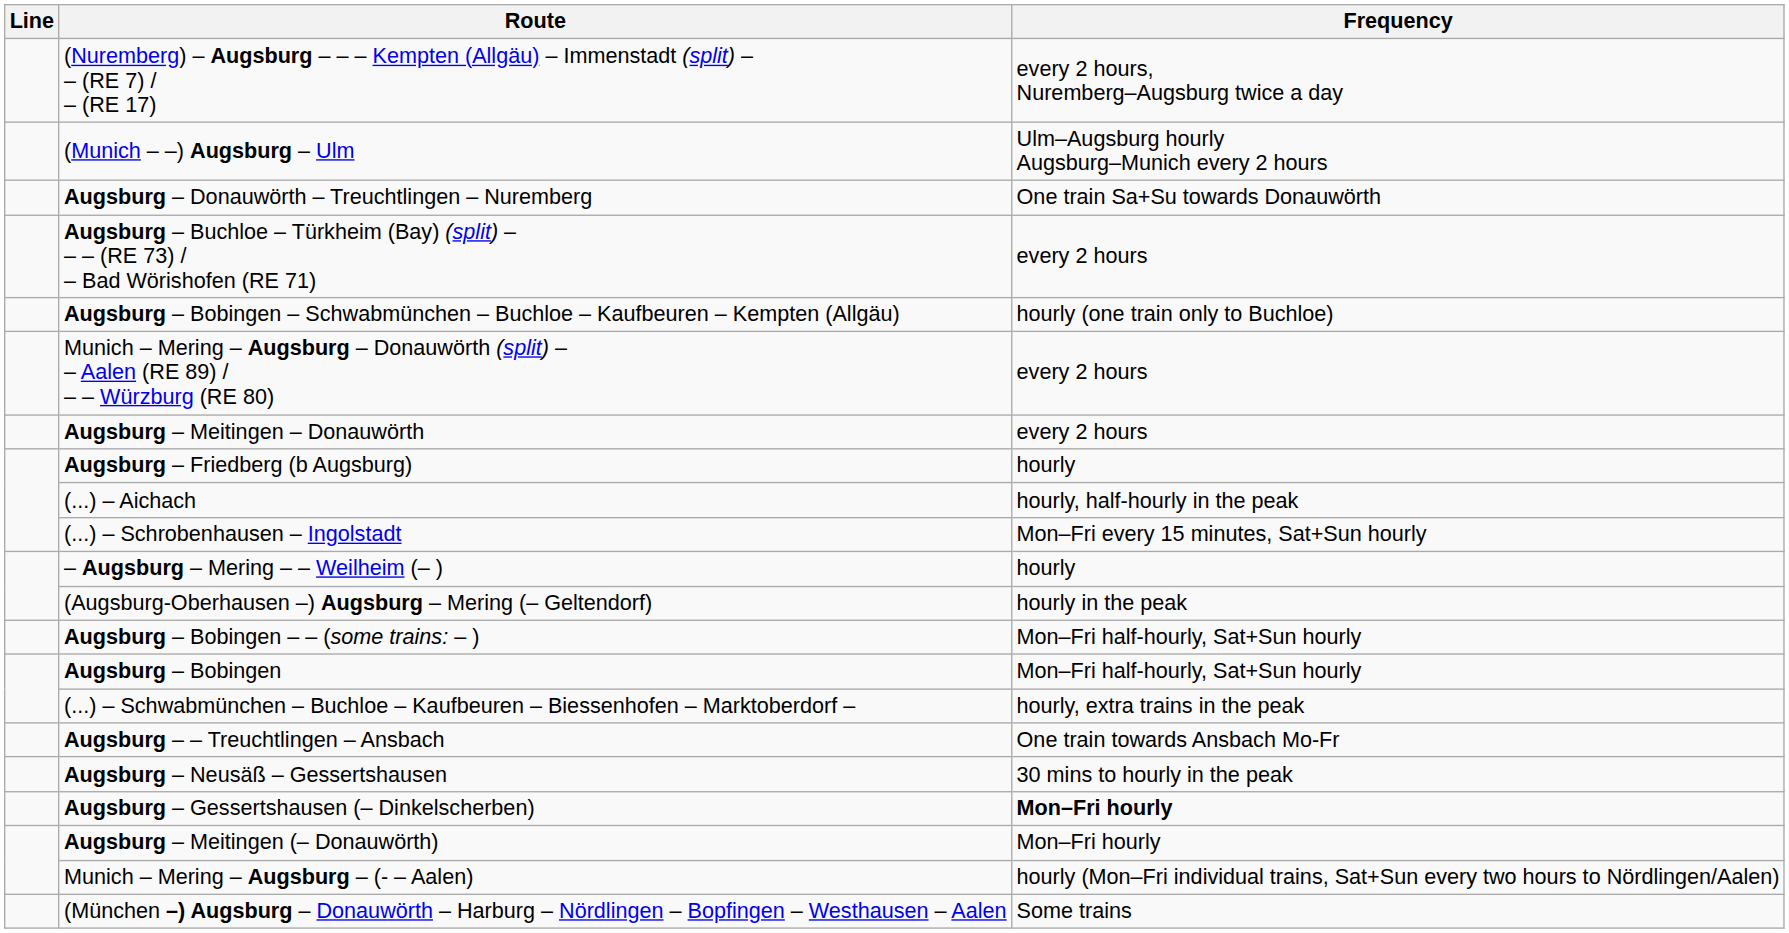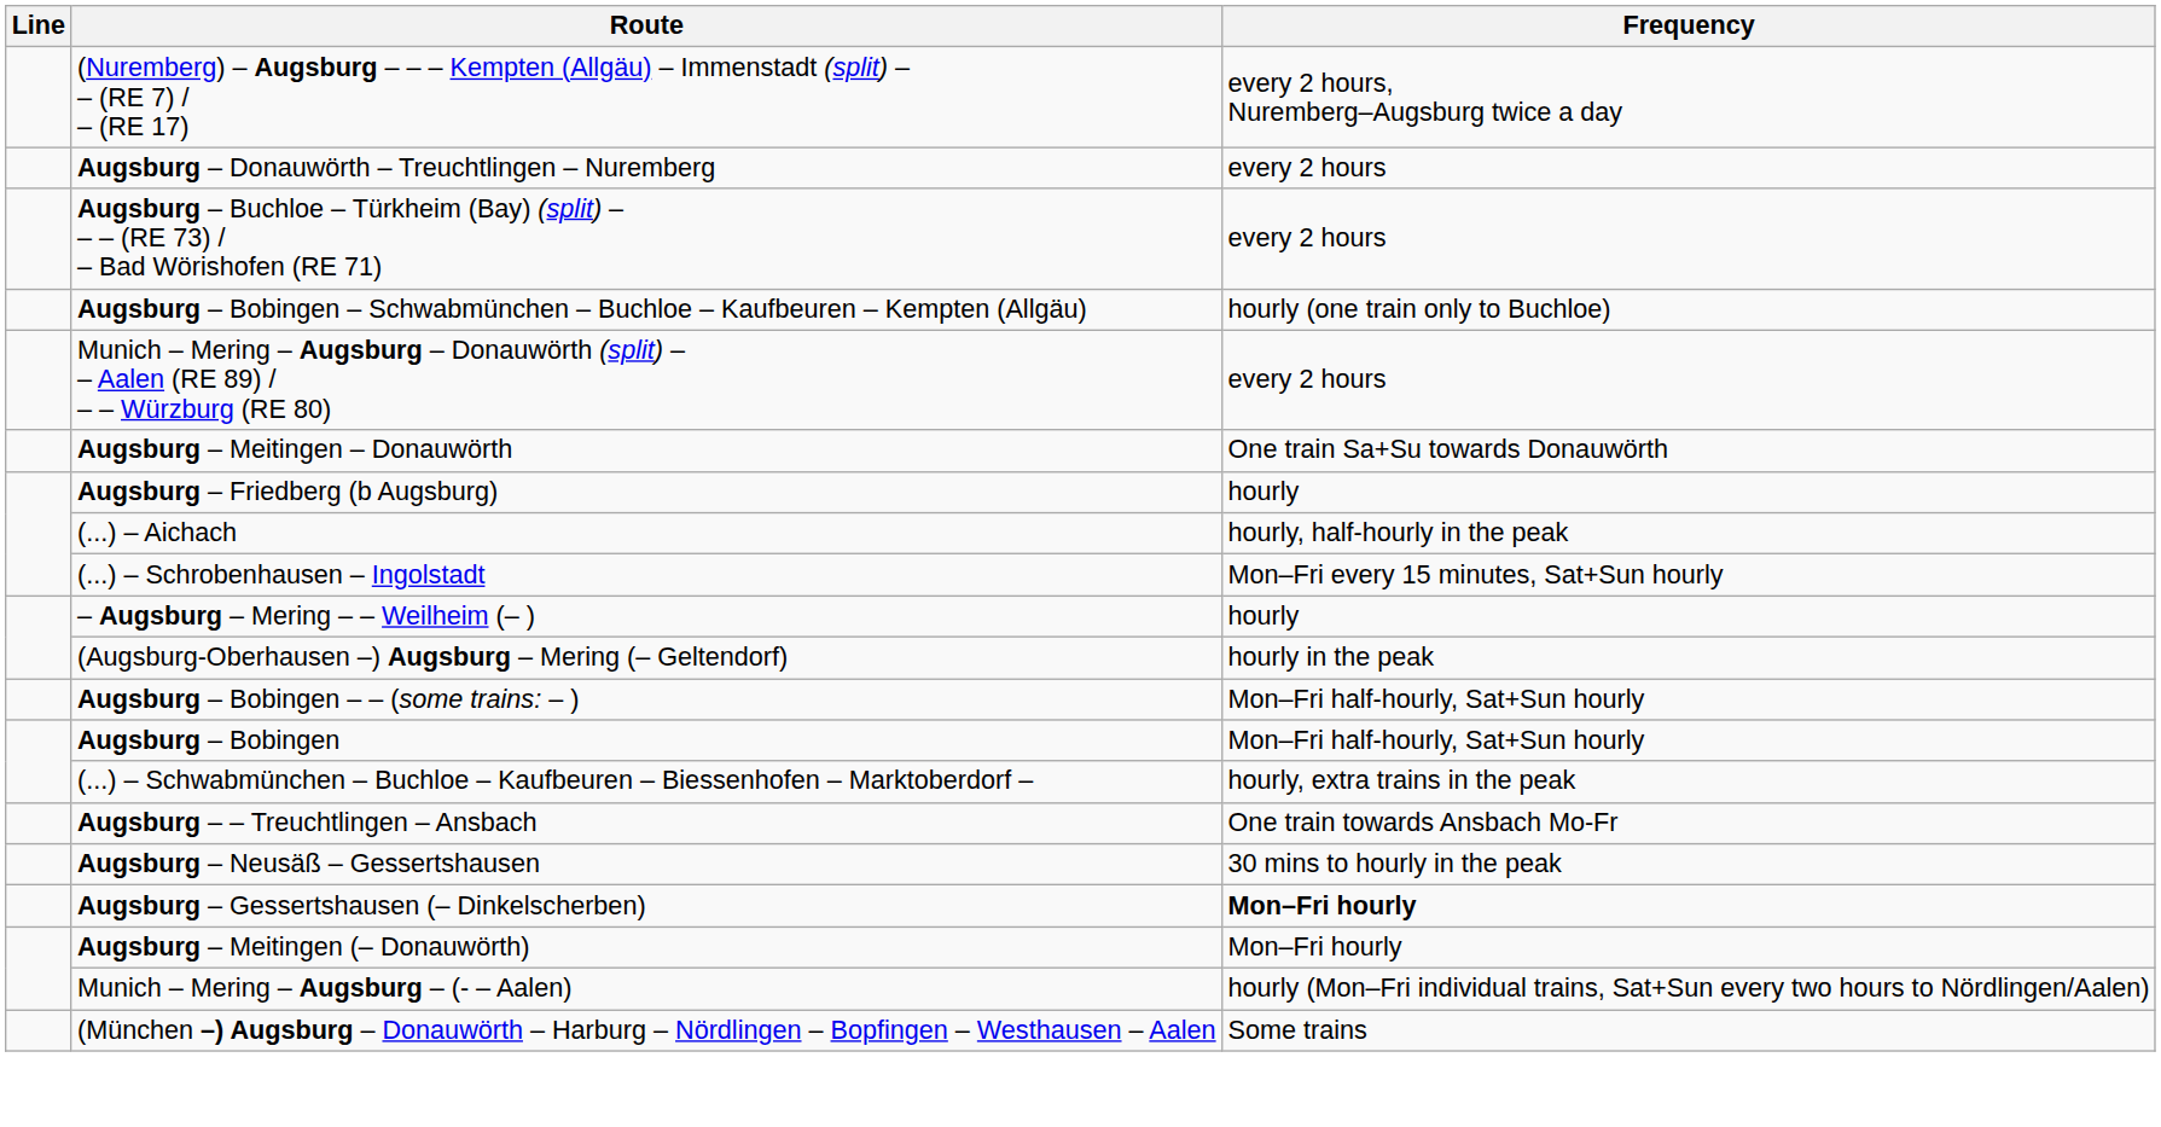 <table class="wikitable">
 <tr>
 <th>Line</th>
 <th>Route</th>
 <th>Frequency</th>
 </tr>
 <tr>
 <td style="text-align:center"><br></td>
 <td>(<a href='#'>Nuremberg</a>) – <strong>Augsburg</strong> –  –  – <a href='#'>Kempten (Allgäu)</a> – Immenstadt <em>(<a href='#'>split</a>)</em> –<br>–  (RE 7) /<br>–  (RE 17)</td>
 <td>every 2 hours,<br>Nuremberg–Augsburg twice a day</td>
 </tr>
 <tr>
 <td style="text-align:center"></td>
-<td>(<a href='#'>Munich</a> –  –) <strong>Augsburg</strong> – <a href='#'>Ulm</a></td>
-<td>Ulm–Augsburg hourly<br>Augsburg–Munich every 2 hours</td>
-</tr>
-<tr>
-<td style="text-align:center"></td>
 <td><strong>Augsburg</strong> – Donauwörth – Treuchtlingen – Nuremberg</td>
-<td>One train Sa+Su towards Donauwörth</td>
+<td>every 2 hours</td>
 </tr>
 <tr>
 <td style="text-align:center"><br></td>
 <td><strong>Augsburg</strong> – Buchloe – Türkheim (Bay) <em>(<a href='#'>split</a>)</em> –<br>–  –  (RE 73) /<br>– Bad Wörishofen (RE 71)</td>
 <td>every 2 hours</td>
 </tr>
 <tr>
 <td style="text-align:center"></td>
 <td><strong>Augsburg</strong> – Bobingen – Schwabmünchen – Buchloe – Kaufbeuren – Kempten (Allgäu)</td>
 <td>hourly (one train only to Buchloe)</td>
 </tr>
 <tr>
 <td style="text-align:center"><br></td>
 <td>Munich – Mering – <strong>Augsburg</strong> – Donauwörth <em>(<a href='#'>split</a>)</em> –<br>– <a href='#'>Aalen</a> (RE 89) /<br>–  – <a href='#'>Würzburg</a> (RE 80)</td>
 <td>every 2 hours</td>
 </tr>
 <tr>
 <td></td>
 <td><strong>Augsburg</strong> – Meitingen – Donauwörth</td>
-<td>every 2 hours</td>
+<td>One train Sa+Su towards Donauwörth</td>
 </tr>
 <tr>
 <td rowspan="3" style="text-align:center"></td>
 <td><strong>Augsburg</strong> – Friedberg (b Augsburg)</td>
 <td>hourly</td>
 </tr>
 <tr>
 <td>(...) – Aichach</td>
 <td>hourly, half-hourly in the peak</td>
 </tr>
 <tr>
 <td>(...) – Schrobenhausen – <a href='#'>Ingolstadt</a></td>
 <td>Mon–Fri every 15 minutes, Sat+Sun hourly</td>
 </tr>
 <tr>
 <td rowspan="2" style="text-align:center"></td>
 <td> – <strong>Augsburg</strong> – Mering –  – <a href='#'>Weilheim</a> (– )</td>
 <td>hourly</td>
 </tr>
 <tr>
 <td>(Augsburg-Oberhausen –) <strong>Augsburg</strong> – Mering (– Geltendorf)</td>
 <td>hourly in the peak</td>
 </tr>
 <tr>
 <td style="text-align:center"></td>
 <td><strong>Augsburg</strong> – Bobingen –  – (<em>some trains:</em> – )</td>
 <td>Mon–Fri half-hourly, Sat+Sun hourly</td>
 </tr>
 <tr>
 <td rowspan=2 style="text-align:center"></td>
 <td><strong>Augsburg</strong> – Bobingen</td>
 <td>Mon–Fri half-hourly, Sat+Sun hourly</td>
 </tr>
 <tr>
 <td>(...) – Schwabmünchen – Buchloe – Kaufbeuren – Biessenhofen – Marktoberdorf – </td>
 <td>hourly, extra trains in the peak</td>
 </tr>
 <tr>
 <td></td>
 <td><strong>Augsburg</strong> –  – Treuchtlingen – Ansbach</td>
 <td>One train towards Ansbach Mo-Fr</td>
 </tr>
 <tr>
 <td></td>
 <td><strong>Augsburg</strong> – Neusäß – Gessertshausen</td>
 <td>30 mins to hourly in the peak</td>
 </tr>
 <tr>
 <td style="text-align:center"></td>
 <td><strong>Augsburg</strong> – Gessertshausen (– Dinkelscherben)</td>
 <td><strong>Mon–Fri hourly</strong></td>
 </tr>
 <tr>
 <td rowspan="2" style="text-align:center"></td>
 <td><strong>Augsburg</strong> – Meitingen (– Donauwörth)</td>
 <td>Mon–Fri hourly</td>
 </tr>
 <tr>
 <td>Munich – Mering – <strong>Augsburg</strong> –  (-  – Aalen)</td>
 <td>hourly (Mon–Fri individual trains, Sat+Sun every two hours to Nördlingen/Aalen)</td>
 </tr>
 <tr>
 <td></td>
 <td>(München <strong>–) Augsburg</strong> – <a href='#'>Donauwörth</a>  – Harburg – <a href='#'>Nördlingen</a> – <a href='#'>Bopfingen</a> – <a href='#'>Westhausen</a> – <a href='#'>Aalen</a></td>
 <td>Some trains</td>
 </tr>
 </table>
